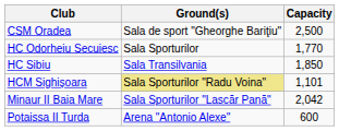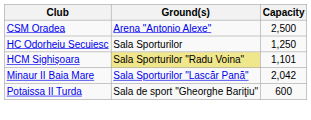 <table class="wikitable sortable" style="font-size:95%;">
 <tr>
 <th>Club</th>
 <th>Ground(s)</th>
 <th>Capacity</th>
 </tr>
 <tr>
 <td><a href='#'>CSM Oradea</a></td>
-<td>Sala de sport "Gheorghe Bariţiu"</td>
+<td><a href='#'>Arena "Antonio Alexe"</a></td>
 <td align=center>2,500</td>
 </tr>
 <tr>
 <td><a href='#'>HC Odorheiu Secuiesc</a></td>
 <td>Sala Sporturilor</td>
-<td align=center>1,770</td>
-</tr>
-<tr>
-<td><a href='#'>HC Sibiu</a></td>
-<td><a href='#'>Sala Transilvania</a></td>
-<td align=center>1,850</td>
+<td align=center>1,250</td>
 </tr>
 <tr>
 <td><a href='#'>HCM Sighișoara</a></td>
 <td style="background: khaki;">Sala Sporturilor "Radu Voina"</td>
 <td align=center>1,101</td>
 </tr>
 <tr>
 <td><a href='#'>Minaur II Baia Mare</a></td>
 <td><a href='#'>Sala Sporturilor "Lascăr Pană"</a></td>
 <td align=center>2,042</td>
 </tr>
 <tr>
 <td><a href='#'>Potaissa II Turda</a></td>
-<td><a href='#'>Arena "Antonio Alexe"</a></td>
+<td>Sala de sport "Gheorghe Bariţiu"</td>
 <td align=center>600</td>
 </tr>
 </table>
